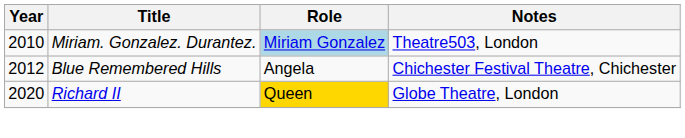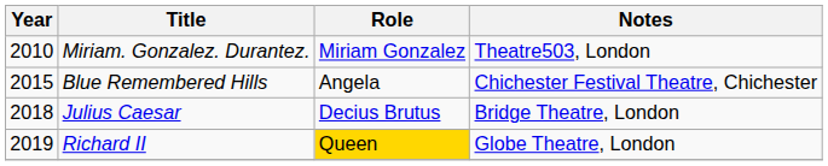 <table class="wikitable sortable">
 <tr>
 <th>Year</th>
 <th>Title</th>
 <th>Role</th>
 <th class="unsortable">Notes</th>
 </tr>
 <tr>
 <td>2010</td>
 <td><em>Miriam. Gonzalez. Durantez.</em></td>
-<td style="background: lightblue;"><a href='#'>Miriam Gonzalez</a></td>
+<td><a href='#'>Miriam Gonzalez</a></td>
 <td><a href='#'>Theatre503</a>, London</td>
 </tr>
 <tr>
-<td>2012</td>
+<td>2015</td>
 <td><em>Blue Remembered Hills</em></td>
 <td>Angela</td>
 <td><a href='#'>Chichester Festival Theatre</a>, Chichester</td>
 </tr>
 <tr>
-<td>2020</td>
+<td>2018</td>
+<td><em><a href='#'>Julius Caesar</a></em></td>
+<td><a href='#'>Decius Brutus</a></td>
+<td><a href='#'>Bridge Theatre</a>, London</td>
+</tr>
+<tr>
+<td>2019</td>
 <td><em><a href='#'>Richard II</a></em></td>
 <td style="background: gold;">Queen</td>
 <td><a href='#'>Globe Theatre</a>, London</td>
 </tr>
 <tr>
 </tr>
 </table>
